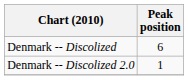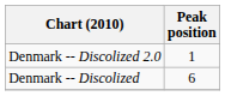 <table class="wikitable">
 <tr>
 <th>Chart (2010)</th>
 <th>Peak<br>position</th>
 </tr>
 <tr>
+<td>Denmark -- <em>Discolized 2.0</em></td>
+<td align="center">1</td>
+</tr>
+<tr>
 <td>Denmark -- <em>Discolized</em></td>
 <td align="center">6</td>
 </tr>
 <tr>
-<td>Denmark -- <em>Discolized 2.0</em></td>
-<td align="center">1</td>
-</tr>
-<tr>
 </tr>
 </table>
